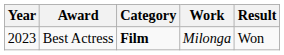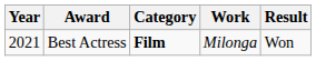 <table class="wikitable">
 <tr>
 <th>Year</th>
 <th>Award</th>
 <th>Category</th>
 <th>Work</th>
 <th>Result</th>
 </tr>
 <tr>
-<td>2023</td>
+<td>2021</td>
 <td>Best Actress</td>
 <td><strong>Film</strong></td>
 <td><em>Milonga</em></td>
 <td>Won</td>
 </tr>
 </table>
